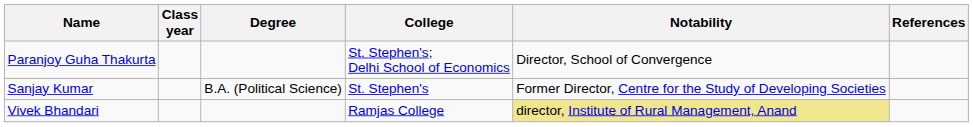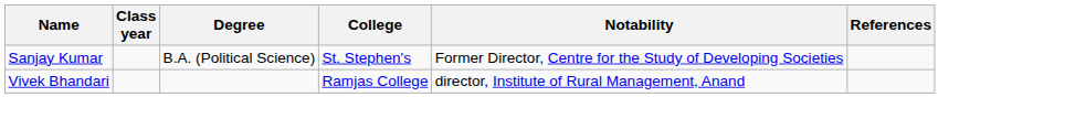 <table class="wikitable">
 <tr>
 <th>Name</th>
 <th>Class<br>year</th>
 <th>Degree</th>
 <th>College</th>
 <th>Notability</th>
 <th>References</th>
-</tr>
-<tr>
-<td><a href='#'>Paranjoy Guha Thakurta</a></td>
-<td></td>
-<td></td>
-<td><a href='#'>St. Stephen's</a>;<br><a href='#'>Delhi School of Economics</a></td>
-<td>Director, School of Convergence</td>
-<td></td>
 </tr>
 <tr>
 <td><a href='#'>Sanjay Kumar</a></td>
 <td></td>
 <td>B.A. (Political Science)</td>
 <td><a href='#'>St. Stephen's</a></td>
 <td>Former Director, <a href='#'>Centre for the Study of Developing Societies</a></td>
 <td></td>
 </tr>
 <tr>
 <td><a href='#'>Vivek Bhandari</a></td>
 <td></td>
 <td></td>
 <td><a href='#'>Ramjas College</a></td>
-<td style="background: khaki;">director, <a href='#'>Institute of Rural Management, Anand</a></td>
+<td>director, <a href='#'>Institute of Rural Management, Anand</a></td>
 </tr>
 </table>
